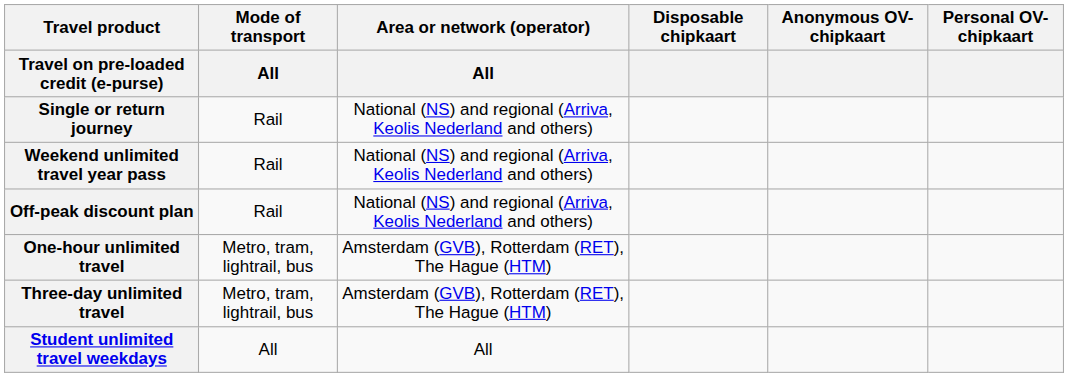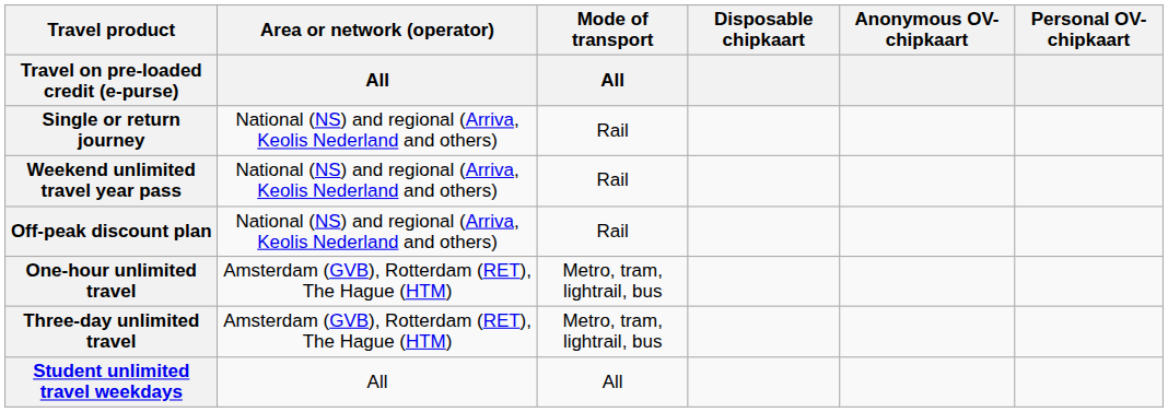 <table class="wikitable" style="text-align:center; width:1000px;">
 <tr>
 <th>Travel product</th>
+<th>Area or network (operator)</th>
 <th>Mode of transport</th>
-<th>Area or network (operator)</th>
 <th>Disposable chipkaart</th>
 <th>Anonymous OV-chipkaart</th>
 <th>Personal OV-chipkaart</th>
 </tr>
 <tr>
 <th>Travel on pre-loaded credit (e-purse)</th>
 <th>All</th>
 <th>All</th>
 <th></th>
 <th></th>
 <th></th>
 </tr>
 <tr>
 <th>Single or return journey</th>
+<td>National (<a href='#'>NS</a>) and regional (<a href='#'>Arriva</a>, <a href='#'>Keolis Nederland</a> and others)</td>
 <td>Rail</td>
-<td>National (<a href='#'>NS</a>) and regional (<a href='#'>Arriva</a>, <a href='#'>Keolis Nederland</a> and others)</td>
 <td></td>
 <td></td>
 <td></td>
 </tr>
 <tr>
 <th>Weekend unlimited travel year pass</th>
+<td>National (<a href='#'>NS</a>) and regional (<a href='#'>Arriva</a>, <a href='#'>Keolis Nederland</a> and others)</td>
 <td>Rail</td>
-<td>National (<a href='#'>NS</a>) and regional (<a href='#'>Arriva</a>, <a href='#'>Keolis Nederland</a> and others)</td>
 <td></td>
 <td></td>
 <td></td>
 </tr>
 <tr>
 <th>Off-peak discount plan</th>
+<td>National (<a href='#'>NS</a>) and regional (<a href='#'>Arriva</a>, <a href='#'>Keolis Nederland</a> and others)</td>
 <td>Rail</td>
-<td>National (<a href='#'>NS</a>) and regional (<a href='#'>Arriva</a>, <a href='#'>Keolis Nederland</a> and others)</td>
 <td></td>
 <td></td>
 <td></td>
 </tr>
 <tr>
 <th>One-hour unlimited travel</th>
+<td>Amsterdam (<a href='#'>GVB</a>), Rotterdam (<a href='#'>RET</a>), The Hague (<a href='#'>HTM</a>)</td>
 <td>Metro, tram, lightrail, bus</td>
-<td>Amsterdam (<a href='#'>GVB</a>), Rotterdam (<a href='#'>RET</a>), The Hague (<a href='#'>HTM</a>)</td>
 <td></td>
 <td></td>
 <td></td>
 </tr>
 <tr>
 <th>Three-day unlimited travel</th>
+<td>Amsterdam (<a href='#'>GVB</a>), Rotterdam (<a href='#'>RET</a>), The Hague (<a href='#'>HTM</a>)</td>
 <td>Metro, tram, lightrail, bus</td>
-<td>Amsterdam (<a href='#'>GVB</a>), Rotterdam (<a href='#'>RET</a>), The Hague (<a href='#'>HTM</a>)</td>
 <td></td>
 <td></td>
 <td></td>
 </tr>
 <tr>
 <th><a href='#'>Student unlimited travel weekdays</a></th>
 <td>All</td>
 <td>All</td>
 <td></td>
 <td></td>
 <td></td>
 </tr>
 </table>
